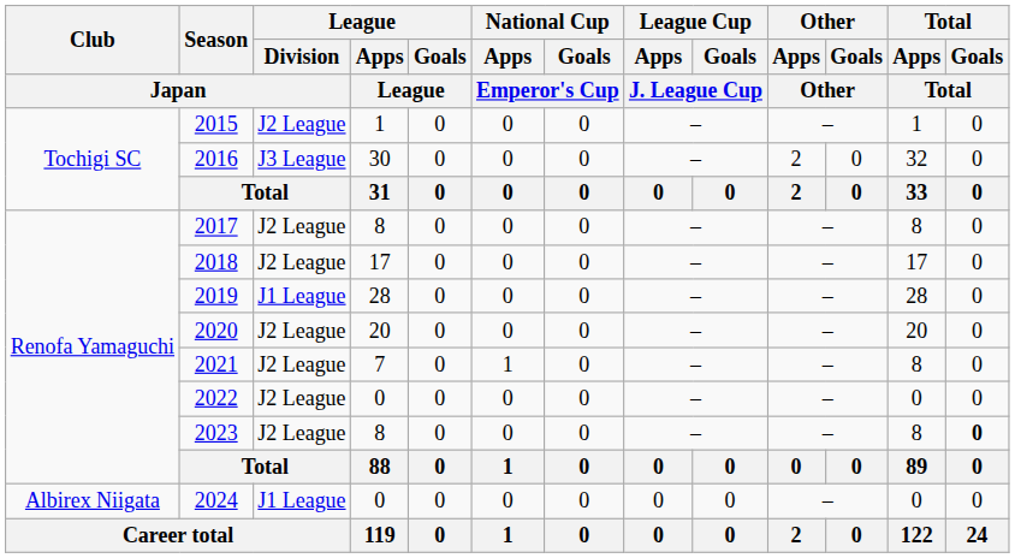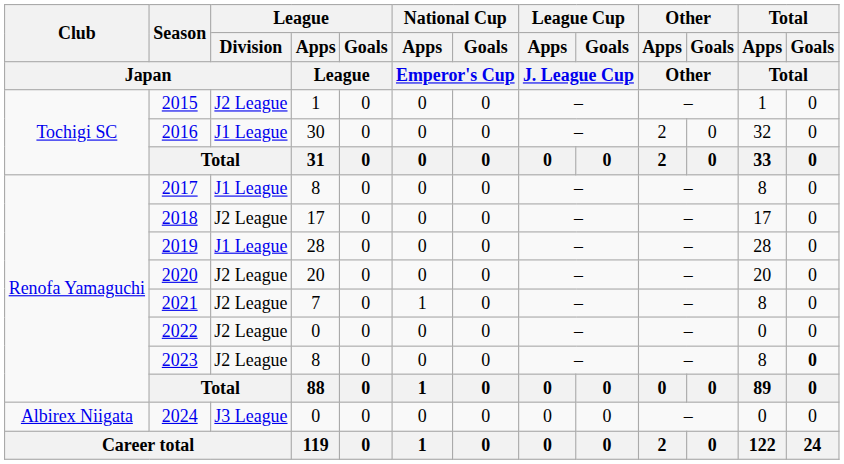 <table class="wikitable" style="text-align: center">
 <tr>
 <th rowspan="2">Club</th>
 <th rowspan="2">Season</th>
 <th colspan="3">League</th>
 <th colspan="2">National Cup</th>
 <th colspan="2">League Cup</th>
 <th colspan="2">Other</th>
 <th colspan="2">Total</th>
 </tr>
 <tr>
 <th>Division</th>
 <th>Apps</th>
 <th>Goals</th>
 <th>Apps</th>
 <th>Goals</th>
 <th>Apps</th>
 <th>Goals</th>
 <th>Apps</th>
 <th>Goals</th>
 <th>Apps</th>
 <th>Goals</th>
 </tr>
 <tr>
 <th colspan=3>Japan</th>
 <th colspan=2>League</th>
 <th colspan=2><a href='#'>Emperor's Cup</a></th>
 <th colspan=2><a href='#'>J. League Cup</a></th>
 <th colspan=2>Other</th>
 <th colspan=2>Total</th>
 </tr>
 <tr>
 <td rowspan="3"><a href='#'>Tochigi SC</a></td>
 <td><a href='#'>2015</a></td>
 <td><a href='#'>J2 League</a></td>
 <td>1</td>
 <td>0</td>
 <td>0</td>
 <td>0</td>
 <td colspan="2">–</td>
 <td colspan="2">–</td>
 <td>1</td>
 <td>0</td>
 </tr>
 <tr>
 <td><a href='#'>2016</a></td>
-<td><a href='#'>J3 League</a></td>
+<td><a href='#'>J1 League</a></td>
 <td>30</td>
 <td>0</td>
 <td>0</td>
 <td>0</td>
 <td colspan="2">–</td>
 <td>2</td>
 <td>0</td>
 <td>32</td>
 <td>0</td>
 </tr>
 <tr>
 <th colspan=2>Total</th>
 <th>31</th>
 <th>0</th>
 <th>0</th>
 <th>0</th>
 <th>0</th>
 <th>0</th>
 <th>2</th>
 <th>0</th>
 <th>33</th>
 <th>0</th>
 </tr>
 <tr>
 <td rowspan="8"><a href='#'>Renofa Yamaguchi</a></td>
 <td><a href='#'>2017</a></td>
-<td>J2 League</td>
+<td><a href='#'>J1 League</a></td>
 <td>8</td>
 <td>0</td>
 <td>0</td>
 <td>0</td>
 <td colspan="2">–</td>
 <td colspan="2">–</td>
 <td>8</td>
 <td>0</td>
 </tr>
 <tr>
 <td><a href='#'>2018</a></td>
 <td>J2 League</td>
 <td>17</td>
 <td>0</td>
 <td>0</td>
 <td>0</td>
 <td colspan="2">–</td>
 <td colspan="2">–</td>
 <td>17</td>
 <td>0</td>
 </tr>
 <tr>
 <td><a href='#'>2019</a></td>
 <td><a href='#'>J1 League</a></td>
 <td>28</td>
 <td>0</td>
 <td>0</td>
 <td>0</td>
 <td colspan="2">–</td>
 <td colspan="2">–</td>
 <td>28</td>
 <td>0</td>
 </tr>
 <tr>
 <td><a href='#'>2020</a></td>
 <td>J2 League</td>
 <td>20</td>
 <td>0</td>
 <td>0</td>
 <td>0</td>
 <td colspan="2">–</td>
 <td colspan="2">–</td>
 <td>20</td>
 <td>0</td>
 </tr>
 <tr>
 <td><a href='#'>2021</a></td>
 <td>J2 League</td>
 <td>7</td>
 <td>0</td>
 <td>1</td>
 <td>0</td>
 <td colspan="2">–</td>
 <td colspan="2">–</td>
 <td>8</td>
 <td>0</td>
 </tr>
 <tr>
 <td><a href='#'>2022</a></td>
 <td>J2 League</td>
 <td>0</td>
 <td>0</td>
 <td>0</td>
 <td>0</td>
 <td colspan="2">–</td>
 <td colspan="2">–</td>
 <td>0</td>
 <td>0</td>
 </tr>
 <tr>
 <td><a href='#'>2023</a></td>
 <td>J2 League</td>
 <td>8</td>
 <td>0</td>
 <td>0</td>
 <td>0</td>
 <td colspan="2">–</td>
 <td colspan="2">–</td>
 <td>8</td>
 <td><strong>0</strong></td>
 </tr>
 <tr>
 <th colspan=2>Total</th>
 <th>88</th>
 <th>0</th>
 <th>1</th>
 <th>0</th>
 <th>0</th>
 <th>0</th>
 <th>0</th>
 <th>0</th>
 <th>89</th>
 <th>0</th>
 </tr>
 <tr>
 <td rowspan="1"><a href='#'>Albirex Niigata</a></td>
 <td><a href='#'>2024</a></td>
-<td><a href='#'>J1 League</a></td>
+<td><a href='#'>J3 League</a></td>
 <td>0</td>
 <td>0</td>
 <td>0</td>
 <td>0</td>
 <td>0</td>
 <td>0</td>
 <td colspan="2">–</td>
 <td>0</td>
 <td>0</td>
 </tr>
 <tr>
 <th colspan=3>Career total</th>
 <th>119</th>
 <th>0</th>
 <th>1</th>
 <th>0</th>
 <th>0</th>
 <th>0</th>
 <th>2</th>
 <th>0</th>
 <th>122</th>
 <th>24</th>
 </tr>
 </table>
